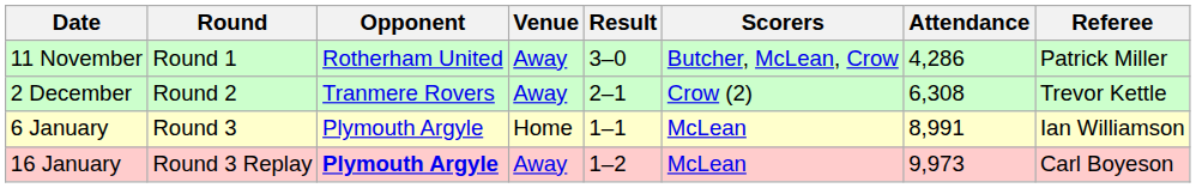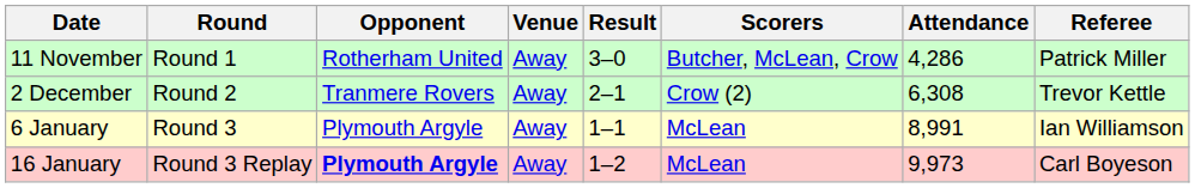 <table class="wikitable">
 <tr>
 <th>Date</th>
 <th>Round</th>
 <th>Opponent</th>
 <th>Venue</th>
 <th>Result</th>
 <th>Scorers</th>
 <th>Attendance</th>
 <th>Referee</th>
 </tr>
 <tr style="background:#cfc;">
 <td>11 November</td>
 <td>Round 1</td>
 <td><a href='#'>Rotherham United</a></td>
 <td><a href='#'>Away</a></td>
 <td>3–0</td>
 <td><a href='#'>Butcher</a>, <a href='#'>McLean</a>, <a href='#'>Crow</a></td>
 <td>4,286</td>
 <td>Patrick Miller</td>
 </tr>
 <tr style="background:#cfc;">
 <td>2 December</td>
 <td>Round 2</td>
 <td><a href='#'>Tranmere Rovers</a></td>
 <td><a href='#'>Away</a></td>
 <td>2–1</td>
 <td><a href='#'>Crow</a> (2)</td>
 <td>6,308</td>
 <td>Trevor Kettle</td>
 </tr>
 <tr style="background:#ffc;">
 <td>6 January</td>
 <td>Round 3</td>
 <td><a href='#'>Plymouth Argyle</a></td>
-<td>Home</td>
+<td><a href='#'>Away</a></td>
 <td>1–1</td>
 <td><a href='#'>McLean</a></td>
 <td>8,991</td>
 <td>Ian Williamson</td>
 </tr>
 <tr style="background:#fcc;">
 <td>16 January</td>
 <td>Round 3 Replay</td>
 <td><strong><a href='#'>Plymouth Argyle</a></strong></td>
 <td><a href='#'>Away</a></td>
 <td>1–2</td>
 <td><a href='#'>McLean</a></td>
 <td>9,973</td>
 <td>Carl Boyeson</td>
 </tr>
 </table>
